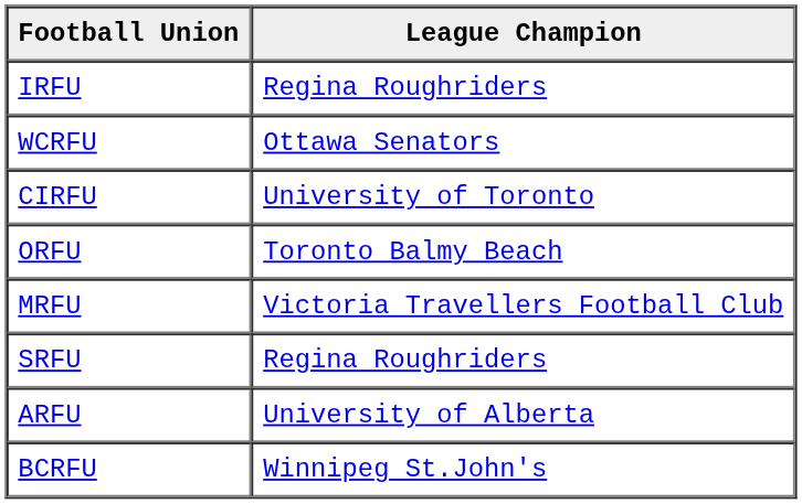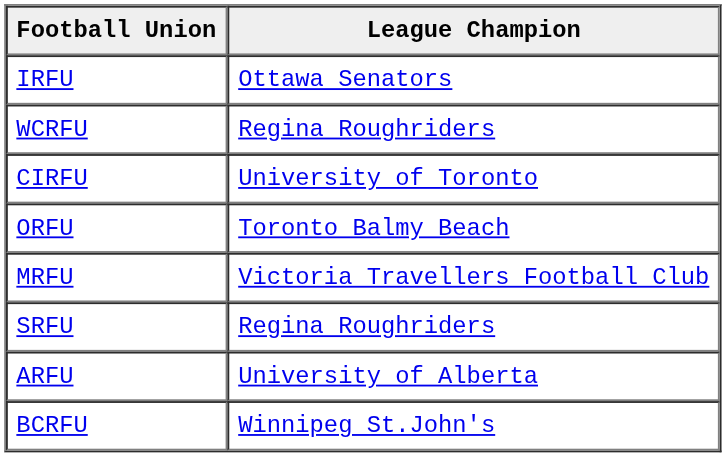 <table border="1" cellpadding="5" cellspacing="0" align="center">
 <tr>
 <th scope="col" style="background:#efefef;">Football Union</th>
 <th scope="col" style="background:#efefef;">League Champion</th>
 </tr>
 <tr>
 <td><a href='#'>IRFU</a></td>
-<td><a href='#'>Regina Roughriders</a></td>
+<td><a href='#'>Ottawa Senators</a></td>
 </tr>
 <tr>
 <td><a href='#'>WCRFU</a></td>
-<td><a href='#'>Ottawa Senators</a></td>
+<td><a href='#'>Regina Roughriders</a></td>
 </tr>
 <tr>
 <td><a href='#'>CIRFU</a></td>
 <td><a href='#'>University of Toronto</a></td>
 </tr>
 <tr>
 <td><a href='#'>ORFU</a></td>
 <td><a href='#'>Toronto Balmy Beach</a></td>
 </tr>
 <tr>
 <td><a href='#'>MRFU</a></td>
 <td><a href='#'>Victoria Travellers Football Club</a></td>
 </tr>
 <tr>
 <td><a href='#'>SRFU</a></td>
 <td><a href='#'>Regina Roughriders</a></td>
 </tr>
 <tr>
 <td><a href='#'>ARFU</a></td>
 <td><a href='#'>University of Alberta</a></td>
 </tr>
 <tr>
 <td><a href='#'>BCRFU</a></td>
 <td><a href='#'>Winnipeg St.John's</a></td>
 </tr>
 </table>
